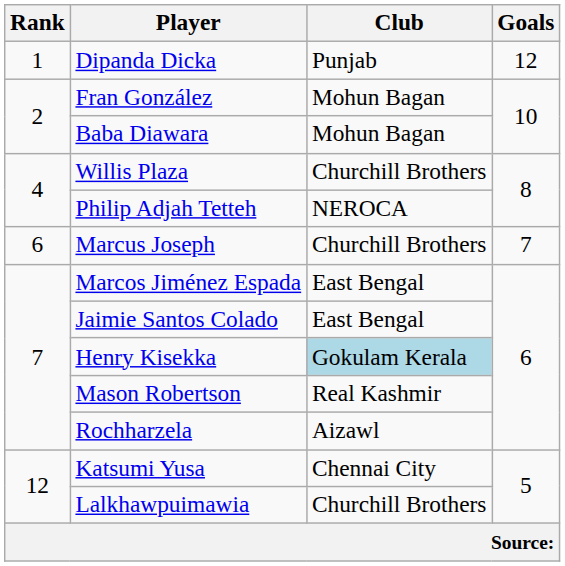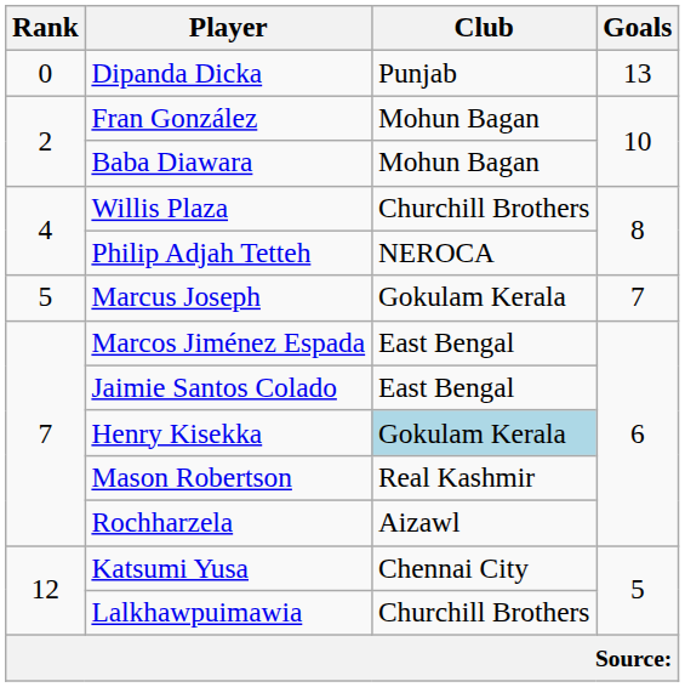 <table class="wikitable" style="text-align:center">
 <tr>
 <th>Rank</th>
 <th>Player</th>
 <th>Club</th>
 <th>Goals</th>
 </tr>
 <tr>
-<td rowspan="1">1</td>
+<td rowspan="1">0</td>
 <td align="left"> <a href='#'>Dipanda Dicka</a></td>
 <td align="left">Punjab</td>
-<td rowspan="1">12</td>
+<td rowspan="1">13</td>
 </tr>
 <tr>
 <td rowspan="2">2</td>
 <td align="left"> <a href='#'>Fran González</a></td>
 <td align="left">Mohun Bagan</td>
 <td rowspan="2">10</td>
 </tr>
 <tr>
 <td align="left"> <a href='#'>Baba Diawara</a></td>
 <td align="left">Mohun Bagan</td>
 </tr>
 <tr>
 <td rowspan="2">4</td>
 <td align="left"> <a href='#'>Willis Plaza</a></td>
 <td align="left">Churchill Brothers</td>
 <td rowspan="2">8</td>
 </tr>
 <tr>
 <td align="left"> <a href='#'>Philip Adjah Tetteh</a></td>
 <td align="left">NEROCA</td>
 </tr>
 <tr>
-<td rowspan="1">6</td>
+<td rowspan="1">5</td>
 <td align="left"> <a href='#'>Marcus Joseph</a></td>
-<td align="left">Churchill Brothers</td>
+<td align="left">Gokulam Kerala</td>
 <td rowspan="1">7</td>
 </tr>
 <tr>
 <td rowspan="5">7</td>
 <td align="left"> <a href='#'>Marcos Jiménez Espada</a></td>
 <td align="left">East Bengal</td>
 <td rowspan="5">6</td>
 </tr>
 <tr>
 <td align="left"> <a href='#'>Jaimie Santos Colado</a></td>
 <td align="left">East Bengal</td>
 </tr>
 <tr>
 <td align="left"> <a href='#'>Henry Kisekka</a></td>
 <td align="left" style="background: lightblue;">Gokulam Kerala</td>
 </tr>
 <tr>
 <td align="left"> <a href='#'>Mason Robertson</a></td>
 <td align="left">Real Kashmir</td>
 </tr>
 <tr>
 <td align="left"> <a href='#'>Rochharzela</a></td>
 <td align="left">Aizawl</td>
 </tr>
 <tr>
 <td rowspan="2">12</td>
 <td align="left"> <a href='#'>Katsumi Yusa</a></td>
 <td align="left">Chennai City</td>
 <td rowspan="2">5</td>
 </tr>
 <tr>
 <td align="left"> <a href='#'>Lalkhawpuimawia</a></td>
 <td align="left">Churchill Brothers</td>
 </tr>
 <tr>
 <th colspan="5" style="text-align:right;"><small>Source:</small></th>
 </tr>
 </table>
